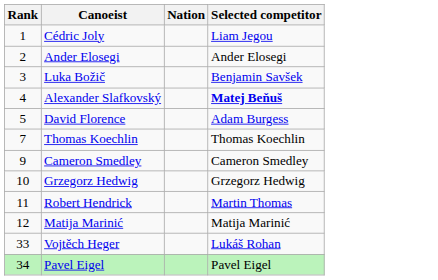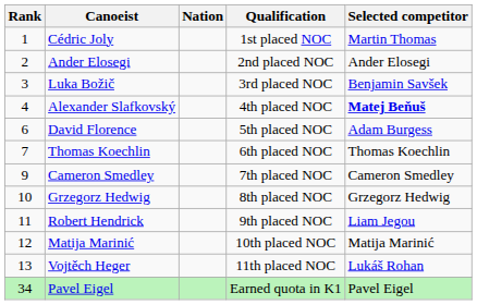 <table class="wikitable" style="text-align:center">
 <tr>
 <th>Rank</th>
 <th>Canoeist</th>
 <th>Nation</th>
+<th>Qualification</th>
 <th>Selected competitor</th>
 </tr>
 <tr>
 <td>1</td>
 <td align="left"><a href='#'>Cédric Joly</a></td>
 <td align="left"></td>
-<td align="left"><a href='#'>Liam Jegou</a></td>
+<td>1st placed <a href='#'>NOC</a></td>
+<td align="left"><a href='#'>Martin Thomas</a></td>
 </tr>
 <tr>
 <td>2</td>
 <td align="left"><a href='#'>Ander Elosegi</a></td>
 <td align="left"></td>
+<td>2nd placed NOC</td>
 <td align="left">Ander Elosegi</td>
 </tr>
 <tr>
 <td>3</td>
 <td align="left"><a href='#'>Luka Božič</a></td>
 <td align="left"></td>
+<td>3rd placed NOC</td>
 <td align="left"><a href='#'>Benjamin Savšek</a></td>
 </tr>
 <tr>
 <td>4</td>
 <td align="left"><a href='#'>Alexander Slafkovský</a></td>
 <td align="left"></td>
+<td>4th placed NOC</td>
 <td align="left"><strong><a href='#'>Matej Beňuš</a></strong></td>
 </tr>
 <tr>
-<td>5</td>
+<td>6</td>
 <td align="left"><a href='#'>David Florence</a></td>
 <td align="left"></td>
+<td>5th placed NOC</td>
 <td align="left"><a href='#'>Adam Burgess</a></td>
 </tr>
 <tr>
 <td>7</td>
 <td align="left"><a href='#'>Thomas Koechlin</a></td>
 <td align="left"></td>
+<td>6th placed NOC</td>
 <td align="left">Thomas Koechlin</td>
 </tr>
 <tr>
 <td>9</td>
 <td align="left"><a href='#'>Cameron Smedley</a></td>
 <td align="left"></td>
+<td>7th placed NOC</td>
 <td align="left">Cameron Smedley</td>
 </tr>
 <tr>
 <td>10</td>
 <td align="left"><a href='#'>Grzegorz Hedwig</a></td>
 <td align="left"></td>
+<td>8th placed NOC</td>
 <td align="left">Grzegorz Hedwig</td>
 </tr>
 <tr>
 <td>11</td>
 <td align="left"><a href='#'>Robert Hendrick</a></td>
 <td align="left"></td>
-<td align="left"><a href='#'>Martin Thomas</a></td>
+<td>9th placed NOC</td>
+<td align="left"><a href='#'>Liam Jegou</a></td>
 </tr>
 <tr>
 <td>12</td>
 <td align="left"><a href='#'>Matija Marinić</a></td>
 <td align="left"></td>
+<td>10th placed NOC</td>
 <td align="left">Matija Marinić</td>
 </tr>
 <tr>
-<td>33</td>
+<td>13</td>
 <td align="left"><a href='#'>Vojtěch Heger</a></td>
 <td align="left"></td>
+<td>11th placed NOC</td>
 <td align="left"><a href='#'>Lukáš Rohan</a></td>
 </tr>
 <tr bgcolor=bbf3bb>
 <td>34</td>
 <td align="left"><a href='#'>Pavel Eigel</a></td>
 <td align="left"></td>
+<td>Earned quota in K1</td>
 <td align="left">Pavel Eigel</td>
 </tr>
 </table>
